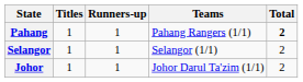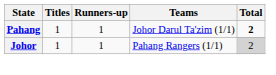 <table class="wikitable plainrowheaders sortable">
 <tr>
 <th>State</th>
 <th>Titles</th>
 <th>Runners-up</th>
 <th>Teams</th>
 <th>Total</th>
 </tr>
 <tr>
 <th scope="row"> <a href='#'>Pahang</a></th>
 <td style="text-align:center">1</td>
 <td style="text-align:center">1</td>
-<td><a href='#'>Pahang Rangers</a> (1/1)</td>
+<td><a href='#'>Johor Darul Ta'zim</a> (1/1)</td>
 <td style="text-align:center"><strong>2</strong></td>
-</tr>
-<tr>
-<th scope="row"> <a href='#'>Selangor</a></th>
-<td style="text-align:center">1</td>
-<td style="text-align:center">1</td>
-<td><a href='#'>Selangor</a> (1/1)</td>
-<td style="text-align:center">2</td>
 </tr>
 <tr>
 <th scope="row"> <a href='#'>Johor</a></th>
 <td style="text-align:center">1</td>
 <td style="text-align:center">1</td>
-<td><a href='#'>Johor Darul Ta'zim</a> (1/1)</td>
-<td style="text-align:center">2</td>
+<td><a href='#'>Pahang Rangers</a> (1/1)</td>
+<td style="background: lightgrey; text-align:center">2</td>
 </tr>
 </table>
